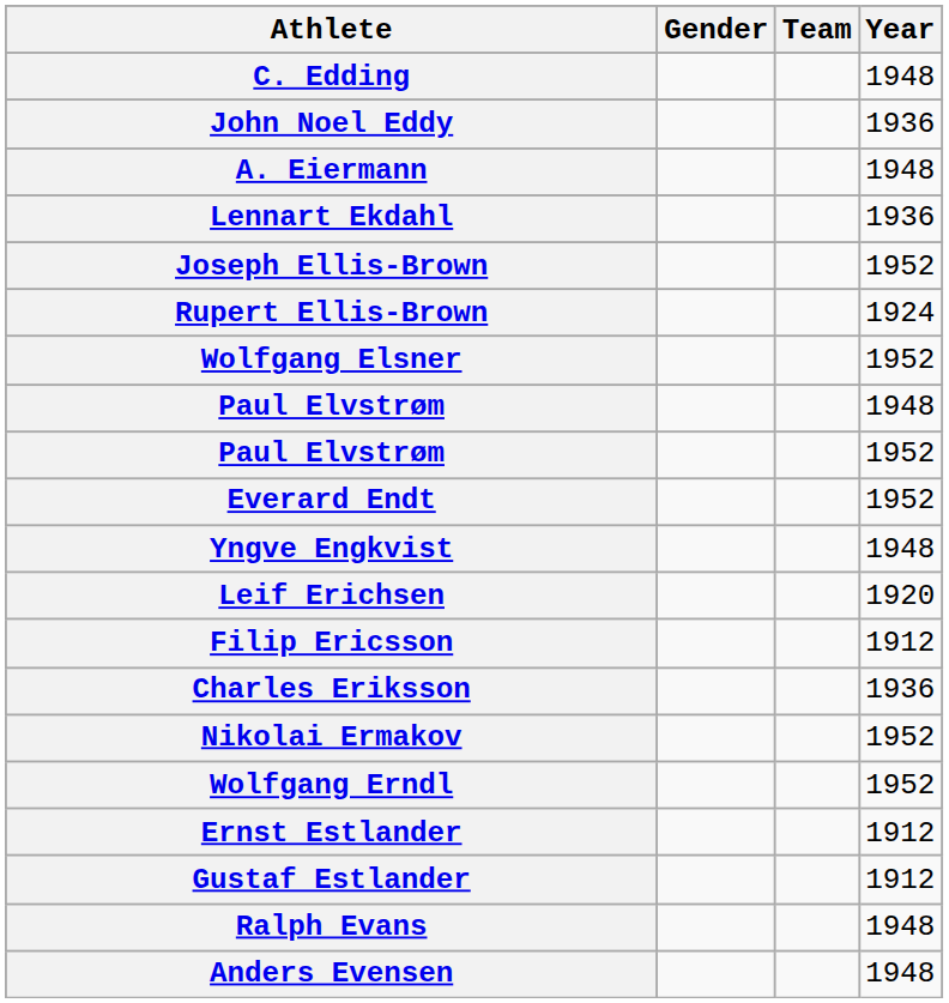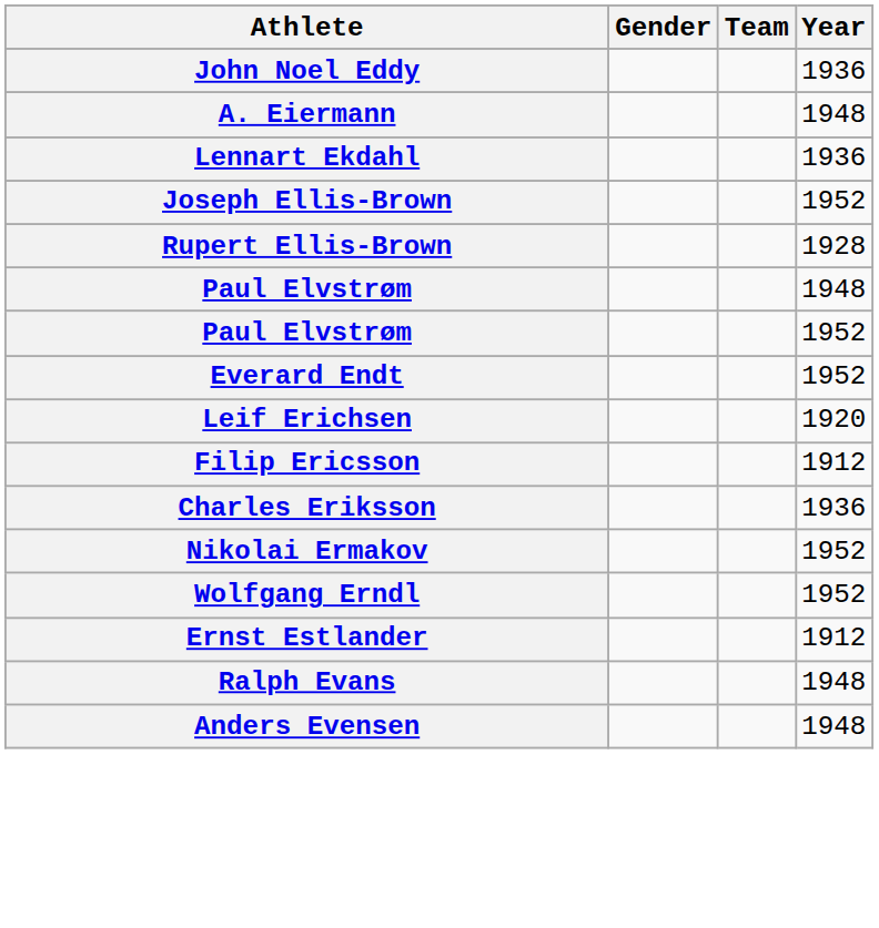 <table class="wikitable plainrowheaders">
 <tr>
 <th scope="col" style="width:22em">Athlete</th>
 <th scope="col">Gender</th>
 <th scope="col">Team</th>
 <th scope="col">Year</th>
-</tr>
-<tr>
-<th scope="row"><a href='#'>C. Edding</a></th>
-<td style="text-align:center"></td>
-<td></td>
-<td>1948</td>
 </tr>
 <tr>
 <th scope="row"><a href='#'>John Noel Eddy</a></th>
 <td style="text-align:center"></td>
 <td></td>
 <td>1936</td>
 </tr>
 <tr>
 <th scope="row"><a href='#'>A. Eiermann</a></th>
 <td style="text-align:center"></td>
 <td></td>
 <td>1948</td>
 </tr>
 <tr>
 <th scope="row"><a href='#'>Lennart Ekdahl</a></th>
 <td style="text-align:center"></td>
 <td></td>
 <td>1936</td>
 </tr>
 <tr>
 <th scope="row"><a href='#'>Joseph Ellis-Brown</a></th>
 <td style="text-align:center"></td>
 <td></td>
 <td>1952</td>
 </tr>
 <tr>
 <th scope="row"><a href='#'>Rupert Ellis-Brown</a></th>
 <td style="text-align:center"></td>
 <td></td>
-<td>1924</td>
-</tr>
-<tr>
-<th scope="row"><a href='#'>Wolfgang Elsner</a></th>
-<td style="text-align:center"></td>
-<td></td>
-<td>1952</td>
+<td>1928</td>
 </tr>
 <tr>
 <th scope="row"><a href='#'>Paul Elvstrøm</a></th>
 <td style="text-align:center"></td>
 <td></td>
 <td>1948</td>
 </tr>
 <tr>
 <th scope="row"><a href='#'>Paul Elvstrøm</a></th>
 <td style="text-align:center"></td>
 <td></td>
 <td>1952</td>
 </tr>
 <tr>
 <th scope="row"><a href='#'>Everard Endt</a></th>
 <td style="text-align:center"></td>
 <td></td>
 <td>1952</td>
-</tr>
-<tr>
-<th scope="row"><a href='#'>Yngve Engkvist</a></th>
-<td style="text-align:center"></td>
-<td></td>
-<td>1948</td>
 </tr>
 <tr>
 <th scope="row"><a href='#'>Leif Erichsen</a></th>
 <td style="text-align:center"></td>
 <td></td>
 <td>1920</td>
 </tr>
 <tr>
 <th scope="row"><a href='#'>Filip Ericsson</a></th>
 <td style="text-align:center"></td>
 <td></td>
 <td>1912</td>
 </tr>
 <tr>
 <th scope="row"><a href='#'>Charles Eriksson</a></th>
 <td style="text-align:center"></td>
 <td></td>
 <td>1936</td>
 </tr>
 <tr>
 <th scope="row"><a href='#'>Nikolai Ermakov</a></th>
 <td style="text-align:center"></td>
 <td></td>
 <td>1952</td>
 </tr>
 <tr>
 <th scope="row"><a href='#'>Wolfgang Erndl</a></th>
 <td style="text-align:center"></td>
 <td></td>
 <td>1952</td>
 </tr>
 <tr>
 <th scope="row"><a href='#'>Ernst Estlander</a></th>
 <td style="text-align:center"></td>
 <td></td>
 <td>1912</td>
 </tr>
 <tr>
-<th scope="row"><a href='#'>Gustaf Estlander</a></th>
-<td style="text-align:center"></td>
-<td></td>
-<td>1912</td>
-</tr>
-<tr>
 <th scope="row"><a href='#'>Ralph Evans</a></th>
 <td style="text-align:center"></td>
 <td></td>
 <td>1948</td>
 </tr>
 <tr>
 <th scope="row"><a href='#'>Anders Evensen</a></th>
 <td style="text-align:center"></td>
 <td></td>
 <td>1948</td>
 </tr>
 </table>
